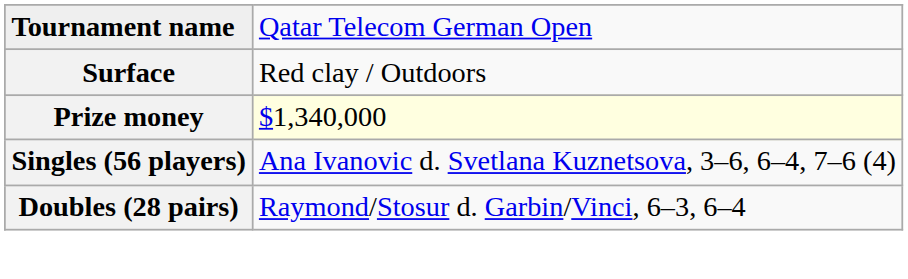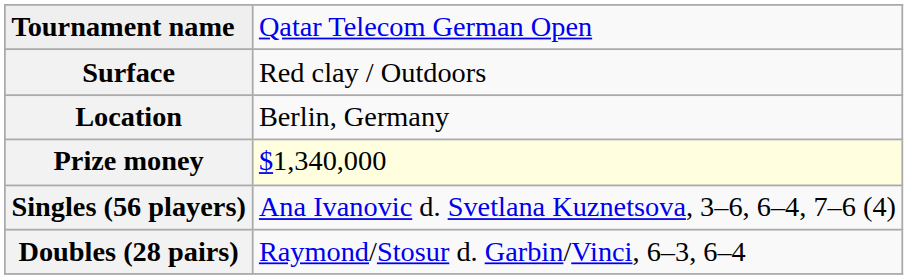 <table class="wikitable">
 <tr>
 <td bgcolor="#EFEFEF"><strong>Tournament name</strong></td>
 <td><a href='#'>Qatar Telecom German Open</a></td>
 </tr>
 <tr>
 <th>Surface</th>
 <td>Red clay / Outdoors</td>
+</tr>
+<tr>
+<th>Location</th>
+<td>Berlin, Germany</td>
 </tr>
 <tr>
 <th>Prize money</th>
 <td style="background: lightyellow;"><a href='#'>$</a>1,340,000</td>
 </tr>
 <tr>
 <th>Singles (56 players)</th>
 <td><a href='#'>Ana Ivanovic</a> d. <a href='#'>Svetlana Kuznetsova</a>, 3–6, 6–4, 7–6 (4)</td>
 </tr>
 <tr>
 <th>Doubles (28 pairs)</th>
 <td><a href='#'>Raymond</a>/<a href='#'>Stosur</a> d. <a href='#'>Garbin</a>/<a href='#'>Vinci</a>, 6–3, 6–4</td>
 </tr>
 </table>
